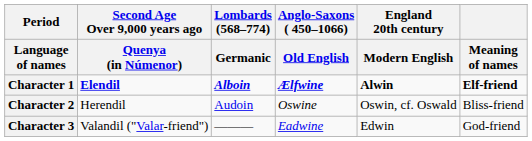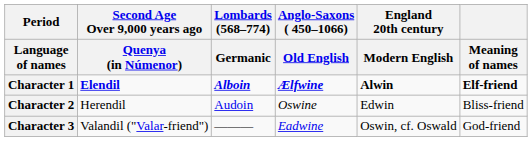 <table class="wikitable" style="margin: 1em auto;">
 <tr>
 <th>Period</th>
 <th><a href='#'>Second Age</a><br>Over 9,000 years ago</th>
 <th><a href='#'>Lombards</a><br>(568–774)</th>
 <th><a href='#'>Anglo-Saxons</a><br>( 450–1066)</th>
 <th>England<br>20th century</th>
 <th></th>
 </tr>
 <tr>
 <th>Language<br>of names</th>
 <th><a href='#'>Quenya</a><br>(in <a href='#'>Númenor</a>)</th>
 <th>Germanic</th>
 <th><a href='#'>Old English</a></th>
 <th>Modern English</th>
 <th>Meaning<br>of names</th>
 </tr>
 <tr>
 <th>Character 1</th>
 <td><strong><a href='#'>Elendil</a></strong></td>
 <td><strong><em><a href='#'>Alboin</a></em></strong></td>
 <td><strong><em><a href='#'>Ælfwine</a></em></strong></td>
 <td><strong>Alwin</strong></td>
 <td><strong>Elf-friend</strong></td>
 </tr>
 <tr>
 <th>Character 2</th>
 <td>Herendil</td>
 <td><a href='#'>Audoin</a></td>
 <td><em>Oswine</em></td>
-<td>Oswin, cf. Oswald</td>
+<td>Edwin</td>
 <td>Bliss-friend</td>
 </tr>
 <tr>
 <th>Character 3</th>
 <td>Valandil ("<a href='#'>Valar</a>-friend")</td>
 <td>———</td>
 <td><em><a href='#'>Eadwine</a></em></td>
-<td>Edwin</td>
+<td>Oswin, cf. Oswald</td>
 <td>God-friend</td>
 </tr>
 </table>
